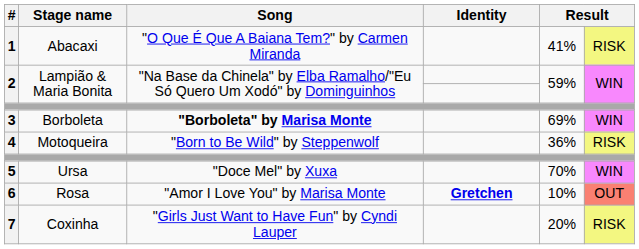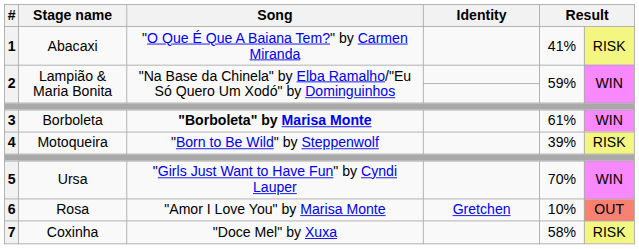 <table class="wikitable plainrowheaders" style="text-align: center;">
 <tr>
 <th>#</th>
 <th width=115>Stage name</th>
 <th width=330>Song</th>
 <th width=125>Identity</th>
 <th style="width:100px;" colspan="2">Result</th>
 </tr>
 <tr>
 <th>1</th>
 <td>Abacaxi</td>
 <td>"<a href='#'>O Que É Que A Baiana Tem?</a>" by <a href='#'>Carmen Miranda</a></td>
 <td></td>
 <td>41%</td>
 <td style="background:#F3F781">RISK</td>
 </tr>
 <tr>
 <th rowspan="2">2</th>
 <td rowspan="2">Lampião & Maria Bonita</td>
 <td rowspan="2">"Na Base da Chinela" by <a href='#'>Elba Ramalho</a>/"Eu Só Quero Um Xodó" by <a href='#'>Dominguinhos</a></td>
 <td></td>
 <td rowspan="2">59%</td>
 <td rowspan="2" style="background:#F888FD">WIN</td>
 </tr>
 <tr>
 <td></td>
 </tr>
 <tr>
 <td colspan="6" style="background:darkGrey;"></td>
 </tr>
 <tr>
 <th>3</th>
 <td>Borboleta</td>
 <td><strong>"Borboleta" by <a href='#'>Marisa Monte</a></strong></td>
 <td></td>
-<td>69%</td>
+<td>61%</td>
 <td style="background:#F888FD">WIN</td>
 </tr>
 <tr>
 <th>4</th>
 <td>Motoqueira</td>
 <td>"<a href='#'>Born to Be Wild</a>" by <a href='#'>Steppenwolf</a></td>
 <td></td>
-<td>36%</td>
+<td>39%</td>
 <td style="background:#F3F781">RISK</td>
 </tr>
 <tr>
 <td colspan="6" style="background:darkGrey;"></td>
 </tr>
 <tr>
 <th>5</th>
 <td>Ursa</td>
-<td>"Doce Mel" by <a href='#'>Xuxa</a></td>
+<td>"<a href='#'>Girls Just Want to Have Fun</a>" by <a href='#'>Cyndi Lauper</a></td>
 <td></td>
 <td>70%</td>
 <td style="background:#F888FD">WIN</td>
 </tr>
 <tr>
 <th>6</th>
 <td>Rosa</td>
 <td>"Amor I Love You" by <a href='#'>Marisa Monte</a></td>
-<td><strong><a href='#'>Gretchen</a></strong></td>
+<td><a href='#'>Gretchen</a></td>
 <td>10%</td>
 <td style="background:salmon;">OUT</td>
 </tr>
 <tr>
 <th>7</th>
 <td>Coxinha</td>
-<td>"<a href='#'>Girls Just Want to Have Fun</a>" by <a href='#'>Cyndi Lauper</a></td>
+<td>"Doce Mel" by <a href='#'>Xuxa</a></td>
 <td></td>
-<td>20%</td>
+<td>58%</td>
 <td style="background:#F3F781">RISK</td>
 </tr>
 </table>
